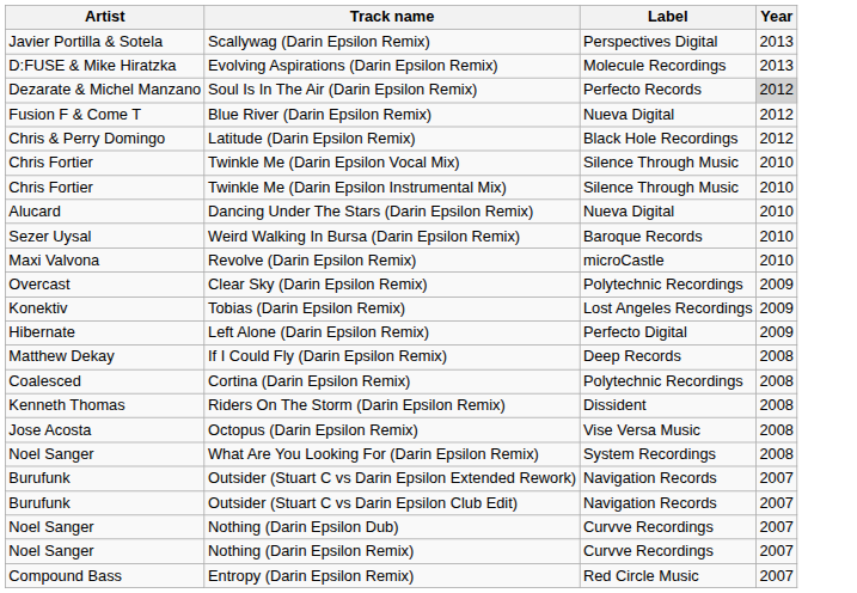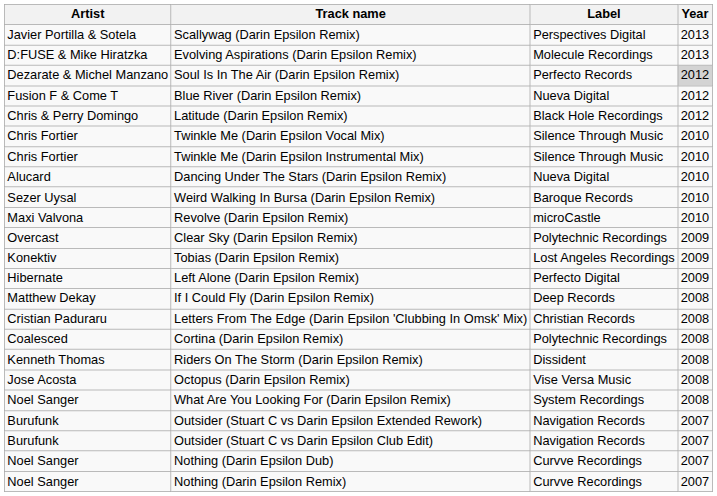 <table class="wikitable">
 <tr>
 <th>Artist</th>
 <th>Track name</th>
 <th>Label</th>
 <th>Year</th>
 </tr>
 <tr>
 <td>Javier Portilla & Sotela</td>
 <td>Scallywag (Darin Epsilon Remix)</td>
 <td>Perspectives Digital</td>
 <td>2013</td>
 </tr>
 <tr>
 <td>D:FUSE & Mike Hiratzka</td>
 <td>Evolving Aspirations (Darin Epsilon Remix)</td>
 <td>Molecule Recordings</td>
 <td>2013</td>
 </tr>
 <tr>
 <td>Dezarate & Michel Manzano</td>
 <td>Soul Is In The Air (Darin Epsilon Remix)</td>
 <td>Perfecto Records</td>
 <td style="background: lightgrey;">2012</td>
 </tr>
 <tr>
 <td>Fusion F & Come T</td>
 <td>Blue River (Darin Epsilon Remix)</td>
 <td>Nueva Digital</td>
 <td>2012</td>
 </tr>
 <tr>
 <td>Chris & Perry Domingo</td>
 <td>Latitude (Darin Epsilon Remix)</td>
 <td>Black Hole Recordings</td>
 <td>2012</td>
 </tr>
 <tr>
 <td>Chris Fortier</td>
 <td>Twinkle Me (Darin Epsilon Vocal Mix)</td>
 <td>Silence Through Music</td>
 <td>2010</td>
 </tr>
 <tr>
 <td>Chris Fortier</td>
 <td>Twinkle Me (Darin Epsilon Instrumental Mix)</td>
 <td>Silence Through Music</td>
 <td>2010</td>
 </tr>
 <tr>
 <td>Alucard</td>
 <td>Dancing Under The Stars (Darin Epsilon Remix)</td>
 <td>Nueva Digital</td>
 <td>2010</td>
 </tr>
 <tr>
 <td>Sezer Uysal</td>
 <td>Weird Walking In Bursa (Darin Epsilon Remix)</td>
 <td>Baroque Records</td>
 <td>2010</td>
 </tr>
 <tr>
 <td>Maxi Valvona</td>
 <td>Revolve (Darin Epsilon Remix)</td>
 <td>microCastle</td>
 <td>2010</td>
 </tr>
 <tr>
 <td>Overcast</td>
 <td>Clear Sky (Darin Epsilon Remix)</td>
 <td>Polytechnic Recordings</td>
 <td>2009</td>
 </tr>
 <tr>
 <td>Konektiv</td>
 <td>Tobias (Darin Epsilon Remix)</td>
 <td>Lost Angeles Recordings</td>
 <td>2009</td>
 </tr>
 <tr>
 <td>Hibernate</td>
 <td>Left Alone (Darin Epsilon Remix)</td>
 <td>Perfecto Digital</td>
 <td>2009</td>
 </tr>
 <tr>
 <td>Matthew Dekay</td>
 <td>If I Could Fly (Darin Epsilon Remix)</td>
 <td>Deep Records</td>
 <td>2008</td>
 </tr>
 <tr>
+<td>Cristian Paduraru</td>
+<td>Letters From The Edge (Darin Epsilon 'Clubbing In Omsk' Mix)</td>
+<td>Christian Records</td>
+<td>2008</td>
+</tr>
+<tr>
 <td>Coalesced</td>
 <td>Cortina (Darin Epsilon Remix)</td>
 <td>Polytechnic Recordings</td>
 <td>2008</td>
 </tr>
 <tr>
 <td>Kenneth Thomas</td>
 <td>Riders On The Storm (Darin Epsilon Remix)</td>
 <td>Dissident</td>
 <td>2008</td>
 </tr>
 <tr>
 <td>Jose Acosta</td>
 <td>Octopus (Darin Epsilon Remix)</td>
 <td>Vise Versa Music</td>
 <td>2008</td>
 </tr>
 <tr>
 <td>Noel Sanger</td>
 <td>What Are You Looking For (Darin Epsilon Remix)</td>
 <td>System Recordings</td>
 <td>2008</td>
 </tr>
 <tr>
 <td>Burufunk</td>
 <td>Outsider (Stuart C vs Darin Epsilon Extended Rework)</td>
 <td>Navigation Records</td>
 <td>2007</td>
 </tr>
 <tr>
 <td>Burufunk</td>
 <td>Outsider (Stuart C vs Darin Epsilon Club Edit)</td>
 <td>Navigation Records</td>
 <td>2007</td>
 </tr>
 <tr>
 <td>Noel Sanger</td>
 <td>Nothing (Darin Epsilon Dub)</td>
 <td>Curvve Recordings</td>
 <td>2007</td>
 </tr>
 <tr>
 <td>Noel Sanger</td>
 <td>Nothing (Darin Epsilon Remix)</td>
 <td>Curvve Recordings</td>
 <td>2007</td>
 </tr>
-<tr>
-<td>Compound Bass</td>
-<td>Entropy (Darin Epsilon Remix)</td>
-<td>Red Circle Music</td>
-<td>2007</td>
-</tr>
 </table>
